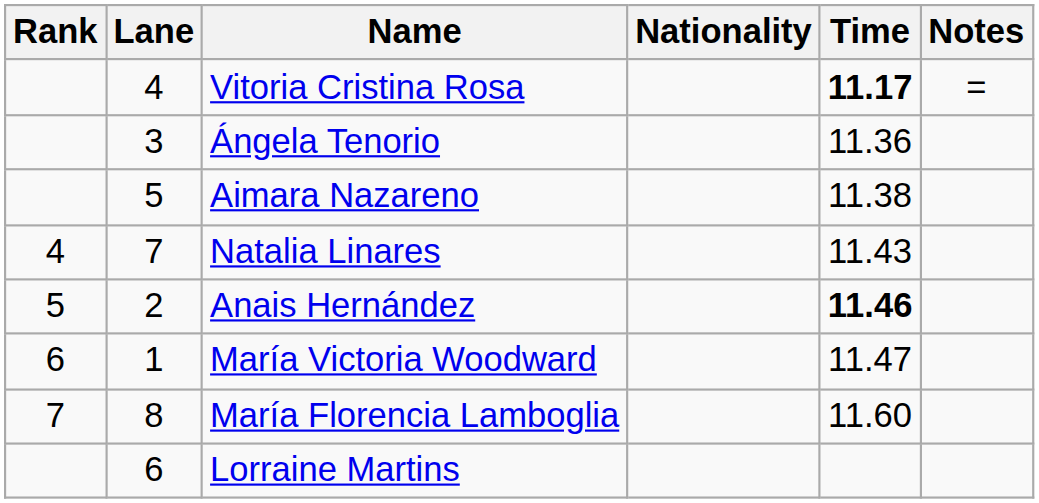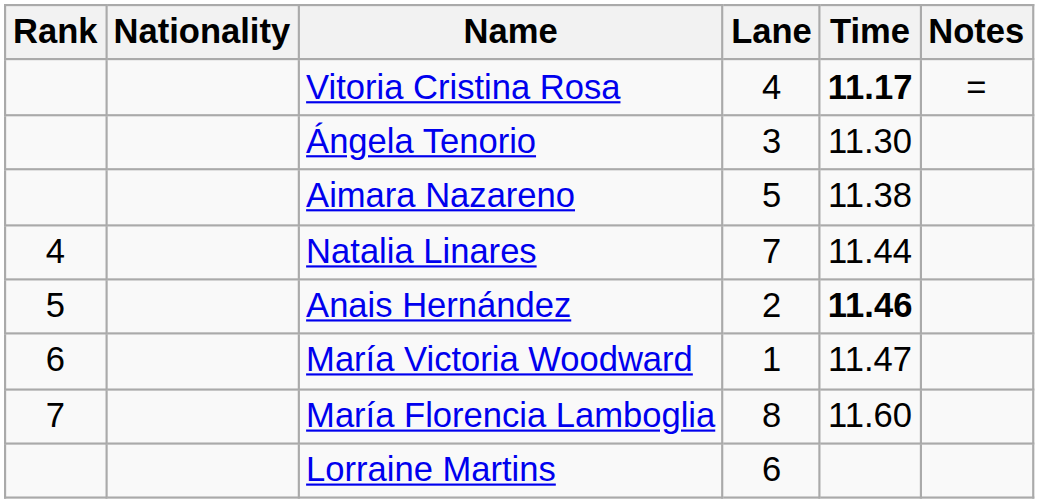 <table class="wikitable sortable" style="text-align:center">
 <tr>
 <th>Rank</th>
+<th>Nationality</th>
+<th>Name</th>
 <th>Lane</th>
-<th>Name</th>
-<th>Nationality</th>
 <th>Time</th>
 <th>Notes</th>
 </tr>
 <tr>
 <td></td>
+<td align=left></td>
+<td align=left><a href='#'>Vitoria Cristina Rosa</a></td>
 <td>4</td>
-<td align=left><a href='#'>Vitoria Cristina Rosa</a></td>
-<td align=left></td>
 <td><strong>11.17</strong></td>
 <td>=</td>
 </tr>
 <tr>
 <td></td>
+<td align=left></td>
+<td align=left><a href='#'>Ángela Tenorio</a></td>
 <td>3</td>
-<td align=left><a href='#'>Ángela Tenorio</a></td>
-<td align=left></td>
-<td>11.36</td>
+<td>11.30</td>
 <td></td>
 </tr>
 <tr>
 <td></td>
+<td align=left></td>
+<td align=left><a href='#'>Aimara Nazareno</a></td>
 <td>5</td>
-<td align=left><a href='#'>Aimara Nazareno</a></td>
-<td align=left></td>
 <td>11.38</td>
 <td></td>
 </tr>
 <tr>
 <td>4</td>
+<td align=left></td>
+<td align=left><a href='#'>Natalia Linares</a></td>
 <td>7</td>
-<td align=left><a href='#'>Natalia Linares</a></td>
-<td align=left></td>
-<td>11.43</td>
+<td>11.44</td>
 <td></td>
 </tr>
 <tr>
 <td>5</td>
+<td align=left></td>
+<td align=left><a href='#'>Anais Hernández</a></td>
 <td>2</td>
-<td align=left><a href='#'>Anais Hernández</a></td>
-<td align=left></td>
 <td><strong>11.46</strong></td>
 <td></td>
 </tr>
 <tr>
 <td>6</td>
+<td align=left></td>
+<td align=left><a href='#'>María Victoria Woodward</a></td>
 <td>1</td>
-<td align=left><a href='#'>María Victoria Woodward</a></td>
-<td align=left></td>
 <td>11.47</td>
 <td></td>
 </tr>
 <tr>
 <td>7</td>
+<td align=left></td>
+<td align=left><a href='#'>María Florencia Lamboglia</a></td>
 <td>8</td>
-<td align=left><a href='#'>María Florencia Lamboglia</a></td>
-<td align=left></td>
 <td>11.60</td>
 <td></td>
 </tr>
 <tr>
 <td></td>
+<td align=left></td>
+<td align=left><a href='#'>Lorraine Martins</a></td>
 <td>6</td>
-<td align=left><a href='#'>Lorraine Martins</a></td>
-<td align=left></td>
 <td></td>
 <td></td>
 </tr>
 </table>
